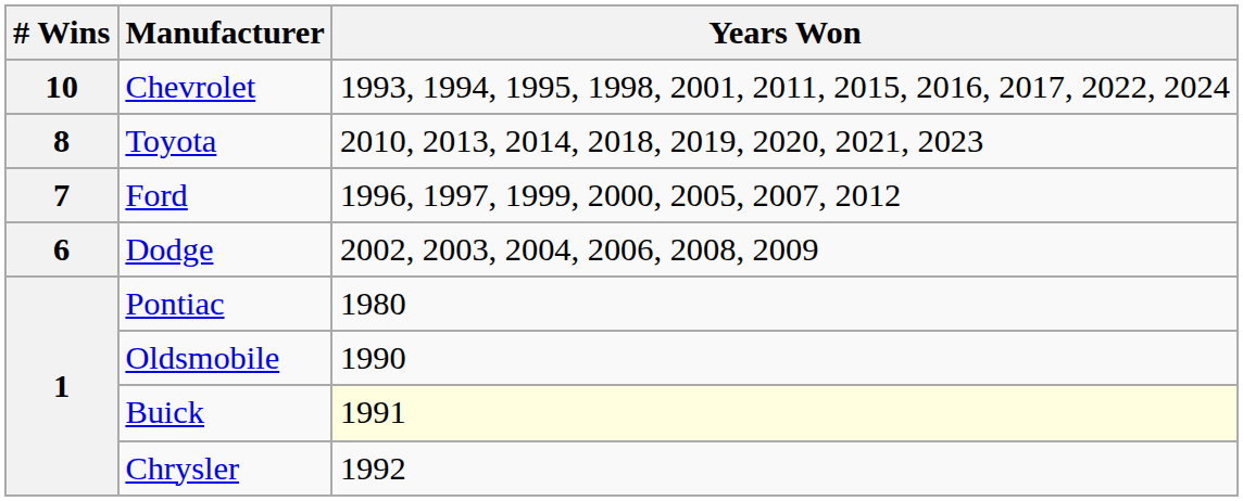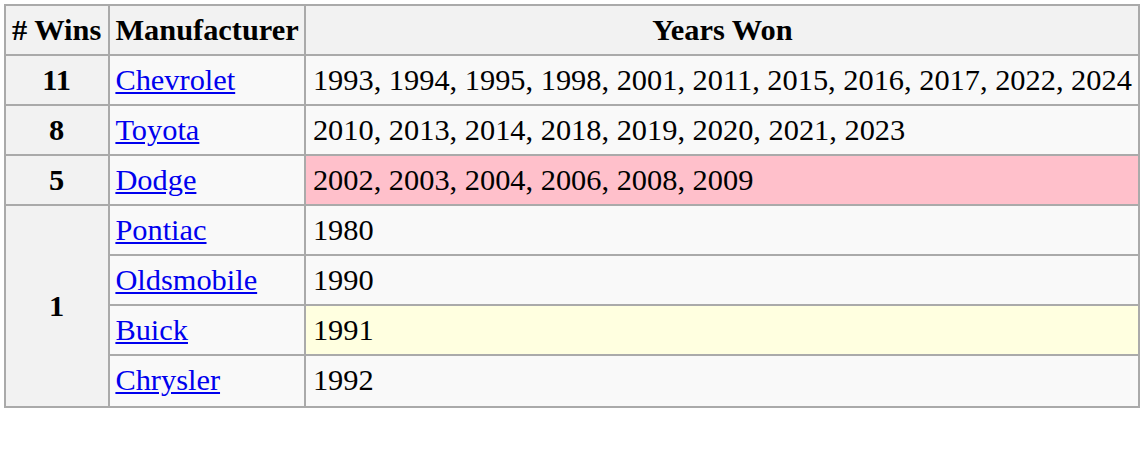 <table class="wikitable" style="font-size: 95%;">
 <tr>
 <th># Wins</th>
 <th>Manufacturer</th>
 <th>Years Won</th>
 </tr>
 <tr>
-<th>10</th>
+<th>11</th>
 <td><a href='#'>Chevrolet</a></td>
 <td>1993, 1994, 1995, 1998, 2001, 2011, 2015, 2016, 2017, 2022, 2024</td>
 </tr>
 <tr>
 <th>8</th>
 <td><a href='#'>Toyota</a></td>
 <td>2010, 2013, 2014, 2018, 2019, 2020, 2021, 2023</td>
 </tr>
 <tr>
-<th>7</th>
-<td><a href='#'>Ford</a></td>
-<td>1996, 1997, 1999, 2000, 2005, 2007, 2012</td>
-</tr>
-<tr>
-<th>6</th>
+<th>5</th>
 <td><a href='#'>Dodge</a></td>
-<td>2002, 2003, 2004, 2006, 2008, 2009</td>
+<td style="background: pink;">2002, 2003, 2004, 2006, 2008, 2009</td>
 </tr>
 <tr>
 <th rowspan=4>1</th>
 <td><a href='#'>Pontiac</a></td>
 <td>1980</td>
 </tr>
 <tr>
 <td><a href='#'>Oldsmobile</a></td>
 <td>1990</td>
 </tr>
 <tr>
 <td><a href='#'>Buick</a></td>
 <td style="background: lightyellow;">1991</td>
 </tr>
 <tr>
 <td><a href='#'>Chrysler</a></td>
 <td>1992</td>
 </tr>
 </table>
